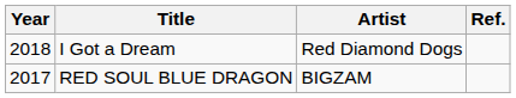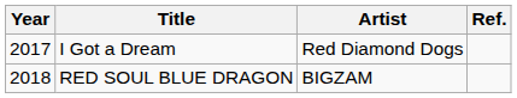 <table class="wikitable">
 <tr>
 <th>Year</th>
 <th>Title</th>
 <th>Artist</th>
 <th>Ref.</th>
 </tr>
 <tr>
-<td>2018</td>
+<td>2017</td>
 <td>I Got a Dream</td>
 <td>Red Diamond Dogs</td>
 <td></td>
 </tr>
 <tr>
-<td>2017</td>
+<td>2018</td>
 <td>RED SOUL BLUE DRAGON</td>
 <td>BIGZAM</td>
 <td></td>
 </tr>
 </table>
